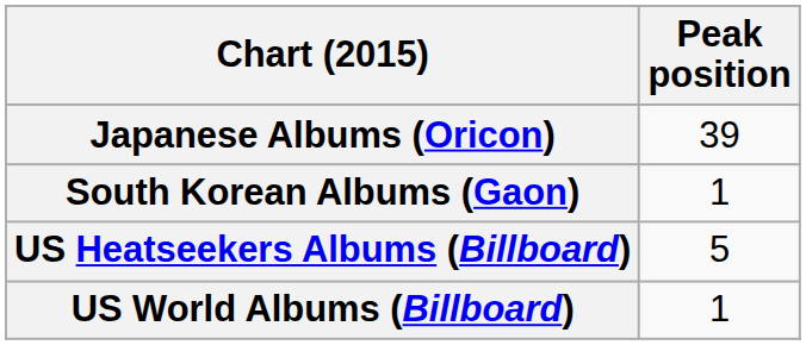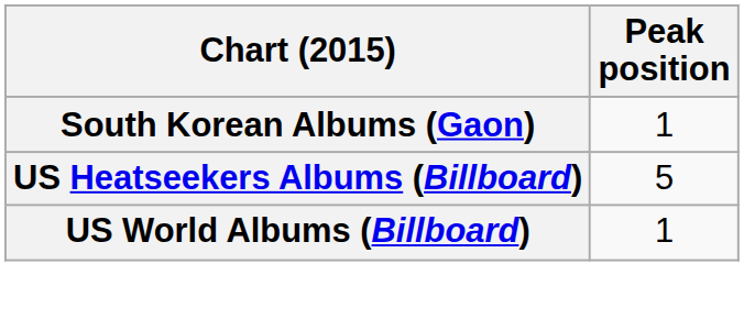 <table class="wikitable sortable plainrowheaders">
 <tr>
 <th scope="col">Chart (2015)</th>
 <th scope="col">Peak<br>position</th>
-</tr>
-<tr>
-<th scope="row">Japanese Albums (<a href='#'>Oricon</a>)</th>
-<td style="text-align:center;">39</td>
 </tr>
 <tr>
 <th scope="row">South Korean Albums (<a href='#'>Gaon</a>)</th>
 <td style="text-align:center;">1</td>
 </tr>
 <tr>
 <th scope="row">US <a href='#'>Heatseekers Albums</a> (<em><a href='#'>Billboard</a></em>)</th>
 <td style="text-align:center;">5</td>
 </tr>
 <tr>
 <th scope="row">US World Albums (<em><a href='#'>Billboard</a></em>)</th>
 <td style="text-align:center;">1</td>
 </tr>
 </table>
